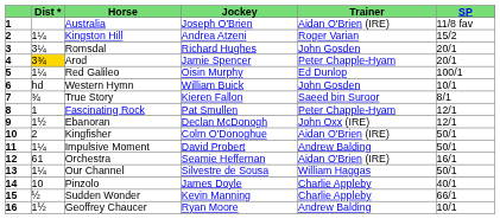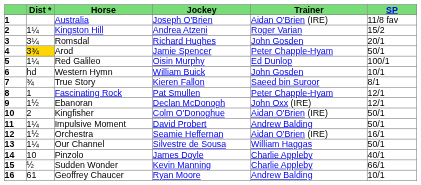 <table border="1" cellpadding="0" style="border-collapse: collapse; font-size:90%">
 <tr style="background:#7d7; text-align:center;">
 <td style="width:35px;"></td>
 <td style="width:45px;"><strong>Dist *</strong></td>
 <td style="width:160px;"><strong>Horse</strong></td>
 <td style="width:160px;"><strong>Jockey</strong></td>
 <td style="width:190px;"><strong>Trainer</strong></td>
 <td style="width:80px;"><strong><a href='#'>SP</a></strong></td>
 </tr>
 <tr>
 <td><strong>1</strong></td>
 <td></td>
 <td><a href='#'>Australia</a></td>
 <td><a href='#'>Joseph O'Brien</a></td>
 <td><a href='#'>Aidan O'Brien</a> (IRE)</td>
 <td>11/8 fav</td>
 </tr>
 <tr>
 <td><strong>2</strong></td>
 <td>1¼</td>
 <td><a href='#'>Kingston Hill</a></td>
 <td><a href='#'>Andrea Atzeni</a></td>
 <td><a href='#'>Roger Varian</a></td>
 <td>15/2</td>
 </tr>
 <tr>
 <td><strong>3</strong></td>
 <td>3¼</td>
 <td>Romsdal</td>
 <td><a href='#'>Richard Hughes</a></td>
 <td><a href='#'>John Gosden</a></td>
 <td>20/1</td>
 </tr>
 <tr>
 <td><strong>4</strong></td>
 <td style="background: gold;">3¾</td>
 <td>Arod</td>
 <td><a href='#'>Jamie Spencer</a></td>
 <td><a href='#'>Peter Chapple-Hyam</a></td>
-<td>20/1</td>
+<td>50/1</td>
 </tr>
 <tr>
 <td><strong>5</strong></td>
 <td>1¼</td>
 <td>Red Galileo</td>
 <td><a href='#'>Oisin Murphy</a></td>
 <td><a href='#'>Ed Dunlop</a></td>
 <td>100/1</td>
 </tr>
 <tr>
 <td><strong>6</strong></td>
 <td>hd</td>
 <td>Western Hymn</td>
 <td><a href='#'>William Buick</a></td>
 <td><a href='#'>John Gosden</a></td>
 <td>10/1</td>
 </tr>
 <tr>
 <td><strong>7</strong></td>
 <td>¾</td>
 <td>True Story</td>
 <td><a href='#'>Kieren Fallon</a></td>
 <td><a href='#'>Saeed bin Suroor</a></td>
 <td>8/1</td>
 </tr>
 <tr>
 <td><strong>8</strong></td>
 <td>1</td>
 <td><a href='#'>Fascinating Rock</a></td>
 <td><a href='#'>Pat Smullen</a></td>
 <td><a href='#'>Peter Chapple-Hyam</a></td>
 <td>12/1</td>
 </tr>
 <tr>
 <td><strong>9</strong></td>
 <td>1½</td>
 <td>Ebanoran</td>
 <td><a href='#'>Declan McDonogh</a></td>
 <td><a href='#'>John Oxx</a> (IRE)</td>
 <td>12/1</td>
 </tr>
 <tr>
 <td><strong>10</strong></td>
 <td>2</td>
 <td>Kingfisher</td>
 <td><a href='#'>Colm O'Donoghue</a></td>
 <td><a href='#'>Aidan O'Brien</a> (IRE)</td>
 <td>50/1</td>
 </tr>
 <tr>
 <td><strong>11</strong></td>
 <td>1¼</td>
 <td>Impulsive Moment</td>
 <td><a href='#'>David Probert</a></td>
 <td><a href='#'>Andrew Balding</a></td>
 <td>50/1</td>
 </tr>
 <tr>
 <td><strong>12</strong></td>
-<td>61</td>
+<td>1½</td>
 <td>Orchestra</td>
 <td><a href='#'>Seamie Heffernan</a></td>
 <td><a href='#'>Aidan O'Brien</a> (IRE)</td>
 <td>16/1</td>
 </tr>
 <tr>
 <td><strong>13</strong></td>
 <td>1¼</td>
 <td>Our Channel</td>
 <td><a href='#'>Silvestre de Sousa</a></td>
 <td><a href='#'>William Haggas</a></td>
 <td>50/1</td>
 </tr>
 <tr>
 <td><strong>14</strong></td>
 <td>10</td>
 <td>Pinzolo</td>
 <td><a href='#'>James Doyle</a></td>
 <td><a href='#'>Charlie Appleby</a></td>
 <td>40/1</td>
 </tr>
 <tr>
 <td><strong>15</strong></td>
 <td>½</td>
 <td>Sudden Wonder</td>
 <td><a href='#'>Kevin Manning</a></td>
 <td><a href='#'>Charlie Appleby</a></td>
 <td>66/1</td>
 </tr>
 <tr>
 <td><strong>16</strong></td>
-<td>1½</td>
+<td>61</td>
 <td>Geoffrey Chaucer</td>
 <td><a href='#'>Ryan Moore</a></td>
 <td><a href='#'>Andrew Balding</a></td>
 <td>10/1</td>
 </tr>
 </table>
